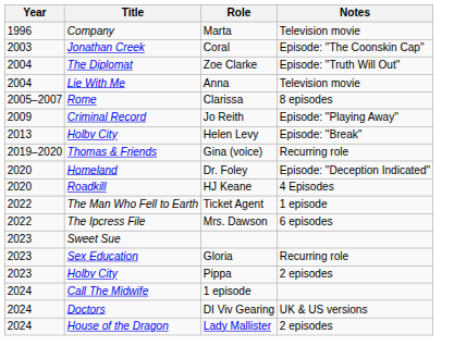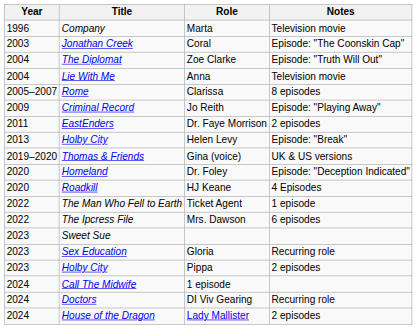 <table class="wikitable sortable">
 <tr>
 <th>Year</th>
 <th>Title</th>
 <th>Role</th>
 <th>Notes</th>
 </tr>
 <tr>
 <td>1996</td>
 <td><em>Company</em></td>
 <td>Marta</td>
 <td>Television movie</td>
 </tr>
 <tr>
 <td>2003</td>
 <td><em><a href='#'>Jonathan Creek</a></em></td>
 <td>Coral</td>
 <td>Episode: "The Coonskin Cap"</td>
 </tr>
 <tr>
 <td>2004</td>
 <td><em><a href='#'>The Diplomat</a></em></td>
 <td>Zoe Clarke</td>
 <td>Episode: "Truth Will Out"</td>
 </tr>
 <tr>
 <td>2004</td>
 <td><em><a href='#'>Lie With Me</a></em></td>
 <td>Anna</td>
 <td>Television movie</td>
 </tr>
 <tr>
 <td>2005–2007</td>
 <td><em><a href='#'>Rome</a></em></td>
 <td>Clarissa</td>
 <td>8 episodes</td>
 </tr>
 <tr>
 <td>2009</td>
 <td><em><a href='#'>Criminal Record</a></em></td>
 <td>Jo Reith</td>
 <td>Episode: "Playing Away"</td>
 </tr>
 <tr>
+<td>2011</td>
+<td><em><a href='#'>EastEnders</a></em></td>
+<td>Dr. Faye Morrison</td>
+<td>2 episodes</td>
+</tr>
+<tr>
 <td>2013</td>
 <td><em><a href='#'>Holby City</a></em></td>
 <td>Helen Levy</td>
 <td>Episode: "Break"</td>
 </tr>
 <tr>
 <td>2019–2020</td>
 <td><em><a href='#'>Thomas & Friends</a></em></td>
 <td>Gina (voice)</td>
-<td>Recurring role</td>
+<td>UK & US versions</td>
 </tr>
 <tr>
 <td>2020</td>
 <td><em><a href='#'>Homeland</a></em></td>
 <td>Dr. Foley</td>
 <td>Episode: "Deception Indicated"</td>
 </tr>
 <tr>
 <td>2020</td>
 <td><em><a href='#'>Roadkill</a></em></td>
 <td>HJ Keane</td>
 <td>4 Episodes</td>
 </tr>
 <tr>
 <td>2022</td>
 <td><em>The Man Who Fell to Earth</em></td>
 <td>Ticket Agent</td>
 <td>1 episode</td>
 </tr>
 <tr>
 <td>2022</td>
 <td><em>The Ipcress File</em></td>
 <td>Mrs. Dawson</td>
 <td>6 episodes</td>
 </tr>
 <tr>
 <td>2023</td>
 <td><em>Sweet Sue</em></td>
 <td></td>
 </tr>
 <tr>
 <td>2023</td>
 <td><em><a href='#'>Sex Education</a></em></td>
 <td>Gloria</td>
 <td>Recurring role</td>
 </tr>
 <tr>
 <td>2023</td>
 <td><em><a href='#'>Holby City</a></em></td>
 <td>Pippa</td>
 <td>2 episodes</td>
 </tr>
 <tr>
 <td>2024</td>
 <td><em><a href='#'>Call The Midwife</a></em></td>
 <td>1 episode</td>
 </tr>
 <tr>
 <td>2024</td>
 <td><em><a href='#'>Doctors</a></em></td>
 <td>DI Viv Gearing</td>
-<td>UK & US versions</td>
+<td>Recurring role</td>
 </tr>
 <tr>
 <td>2024</td>
 <td><em><a href='#'>House of the Dragon</a></em></td>
 <td><a href='#'>Lady Mallister</a></td>
 <td>2 episodes</td>
 </tr>
 </table>
